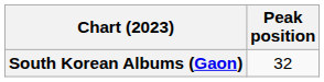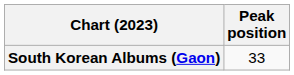 <table class="wikitable plainrowheaders" style="text-align:center">
 <tr>
 <th scope="col">Chart (2023)</th>
 <th scope="col">Peak<br>position</th>
 </tr>
 <tr>
 <th scope="row">South Korean Albums (<a href='#'>Gaon</a>)</th>
-<td>32</td>
+<td>33</td>
 </tr>
 </table>
